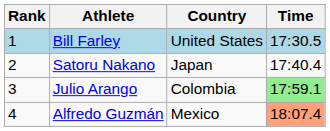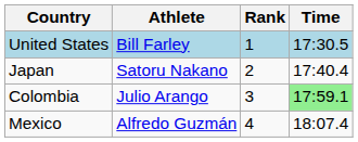 <table class="wikitable">
 <tr>
+<th>Country</th>
+<th>Athlete</th>
 <th>Rank</th>
-<th>Athlete</th>
-<th>Country</th>
 <th>Time</th>
 </tr>
 <tr bgcolor=lightblue>
+<td>United States</td>
+<td><a href='#'>Bill Farley</a></td>
 <td>1</td>
-<td><a href='#'>Bill Farley</a></td>
-<td>United States</td>
 <td>17:30.5</td>
 </tr>
 <tr>
+<td>Japan</td>
+<td><a href='#'>Satoru Nakano</a></td>
 <td>2</td>
-<td><a href='#'>Satoru Nakano</a></td>
-<td>Japan</td>
 <td>17:40.4</td>
 </tr>
 <tr>
+<td>Colombia</td>
+<td><a href='#'>Julio Arango</a></td>
 <td>3</td>
-<td><a href='#'>Julio Arango</a></td>
-<td>Colombia</td>
 <td style="background: lightgreen;">17:59.1</td>
 </tr>
 <tr>
+<td>Mexico</td>
+<td><a href='#'>Alfredo Guzmán</a></td>
 <td>4</td>
-<td><a href='#'>Alfredo Guzmán</a></td>
-<td>Mexico</td>
-<td style="background: lightsalmon;">18:07.4</td>
+<td>18:07.4</td>
 </tr>
 </table>
